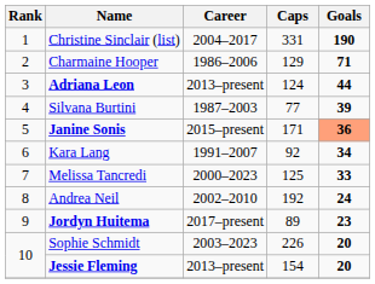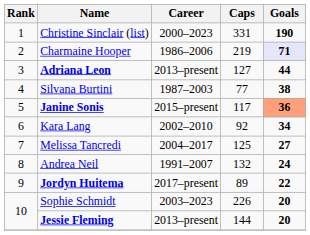 <table class="wikitable" style="text-align:center;">
 <tr>
 <th>Rank</th>
 <th>Name</th>
 <th>Career</th>
 <th width=50>Caps</th>
 <th width=50>Goals</th>
 </tr>
 <tr>
 <td>1</td>
 <td align=left><a href='#'>Christine Sinclair</a> (<a href='#'>list</a>)</td>
-<td>2004–2017</td>
+<td alignleft>2000–2023</td>
 <td>331</td>
 <td><strong>190</strong></td>
 </tr>
 <tr>
 <td>2</td>
 <td align=left><a href='#'>Charmaine Hooper</a></td>
 <td>1986–2006</td>
-<td>129</td>
-<td><strong>71</strong></td>
+<td>219</td>
+<td style="background: lavender;"><strong>71</strong></td>
 </tr>
 <tr>
 <td>3</td>
 <td align=left><strong><a href='#'>Adriana Leon</a></strong></td>
 <td>2013–present</td>
-<td>124</td>
+<td>127</td>
 <td><strong>44</strong></td>
 </tr>
 <tr>
 <td>4</td>
 <td align=left><a href='#'>Silvana Burtini</a></td>
 <td>1987–2003</td>
 <td>77</td>
-<td><strong>39</strong></td>
+<td><strong>38</strong></td>
 </tr>
 <tr>
 <td>5</td>
 <td align=left><strong><a href='#'>Janine Sonis</a></strong></td>
 <td>2015–present</td>
-<td>171</td>
+<td>117</td>
 <td style="background: lightsalmon;"><strong>36</strong></td>
 </tr>
 <tr>
 <td>6</td>
 <td align=left><a href='#'>Kara Lang</a></td>
-<td>1991–2007</td>
+<td>2002–2010</td>
 <td>92</td>
 <td><strong>34</strong></td>
 </tr>
 <tr>
 <td>7</td>
 <td align=left><a href='#'>Melissa Tancredi</a></td>
-<td alignleft>2000–2023</td>
+<td>2004–2017</td>
 <td>125</td>
-<td><strong>33</strong></td>
+<td><strong>27</strong></td>
 </tr>
 <tr>
 <td>8</td>
 <td align=left><a href='#'>Andrea Neil</a></td>
-<td>2002–2010</td>
-<td>192</td>
+<td>1991–2007</td>
+<td>132</td>
 <td><strong>24</strong></td>
 </tr>
 <tr>
 <td>9</td>
 <td align=left><strong><a href='#'>Jordyn Huitema</a></strong></td>
 <td>2017–present</td>
 <td>89</td>
-<td><strong>23</strong></td>
+<td><strong>22</strong></td>
 </tr>
 <tr>
 <td rowspan=2>10</td>
 <td align=left><a href='#'>Sophie Schmidt</a></td>
 <td>2003–2023</td>
 <td>226</td>
 <td><strong>20</strong></td>
 </tr>
 <tr>
 <td align=left><strong><a href='#'>Jessie Fleming</a></strong></td>
 <td>2013–present</td>
-<td>154</td>
+<td>144</td>
 <td><strong>20</strong></td>
 </tr>
 <tr>
 </tr>
 </table>
